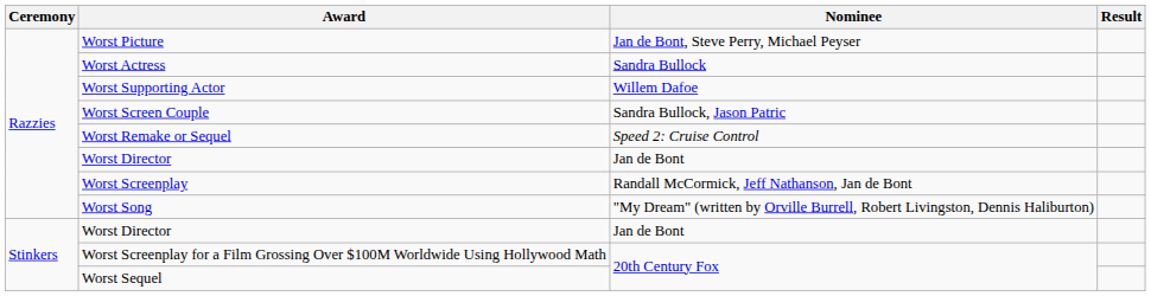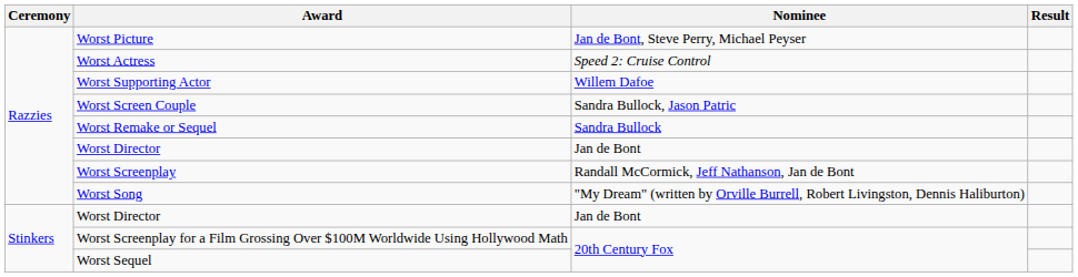 <table class="wikitable sortable plainrowheaders">
 <tr>
 <th class="unsortable">Ceremony</th>
 <th span="col">Award</th>
 <th span="col">Nominee</th>
 <th span="col">Result</th>
 </tr>
 <tr>
 <td rowspan="8"><a href='#'>Razzies</a></td>
 <td span=row><a href='#'>Worst Picture</a></td>
 <td><a href='#'>Jan de Bont</a>, Steve Perry, Michael Peyser</td>
 <td></td>
 </tr>
 <tr>
 <td span=row><a href='#'>Worst Actress</a></td>
-<td><a href='#'>Sandra Bullock</a></td>
+<td><em>Speed 2: Cruise Control</em></td>
 <td></td>
 </tr>
 <tr>
 <td span=row><a href='#'>Worst Supporting Actor</a></td>
 <td><a href='#'>Willem Dafoe</a></td>
 <td></td>
 </tr>
 <tr>
 <td span=row><a href='#'>Worst Screen Couple</a></td>
 <td>Sandra Bullock, <a href='#'>Jason Patric</a></td>
 <td></td>
 </tr>
 <tr>
 <td span=row><a href='#'>Worst Remake or Sequel</a></td>
-<td><em>Speed 2: Cruise Control</em></td>
+<td><a href='#'>Sandra Bullock</a></td>
 <td></td>
 </tr>
 <tr>
 <td span=row><a href='#'>Worst Director</a></td>
 <td>Jan de Bont</td>
 <td></td>
 </tr>
 <tr>
 <td span=row><a href='#'>Worst Screenplay</a></td>
 <td>Randall McCormick, <a href='#'>Jeff Nathanson</a>, Jan de Bont</td>
 <td></td>
 </tr>
 <tr>
 <td span=row><a href='#'>Worst Song</a></td>
 <td>"My Dream" (written by  <a href='#'>Orville Burrell</a>, Robert Livingston, Dennis Haliburton)</td>
 <td></td>
 </tr>
 <tr>
 <td rowspan="3"><a href='#'>Stinkers</a></td>
 <td span=row>Worst Director</td>
 <td>Jan de Bont</td>
 <td></td>
 </tr>
 <tr>
 <td span=row>Worst Screenplay for a Film Grossing Over $100M Worldwide Using Hollywood Math</td>
 <td rowspan="2"><a href='#'>20th Century Fox</a></td>
 <td></td>
 </tr>
 <tr>
 <td span=row>Worst Sequel</td>
 <td></td>
 </tr>
 </table>
